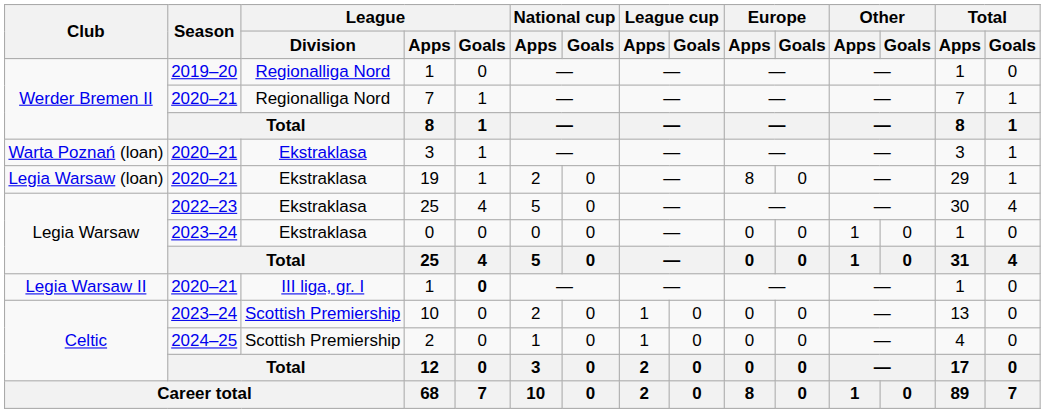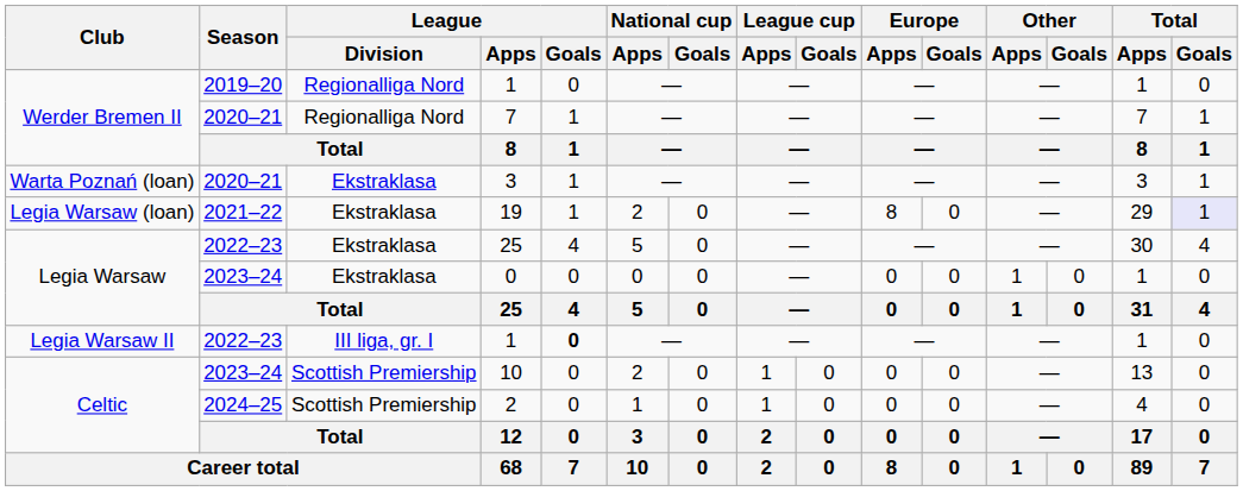 <table class="wikitable" style="text-align:center">
 <tr>
 <th rowspan="2">Club</th>
 <th rowspan="2">Season</th>
 <th colspan="3">League</th>
 <th colspan="2">National cup</th>
 <th colspan="2">League cup</th>
 <th colspan="2">Europe</th>
 <th colspan="2">Other</th>
 <th colspan="2">Total</th>
 </tr>
 <tr>
 <th>Division</th>
 <th>Apps</th>
 <th>Goals</th>
 <th>Apps</th>
 <th>Goals</th>
 <th>Apps</th>
 <th>Goals</th>
 <th>Apps</th>
 <th>Goals</th>
 <th>Apps</th>
 <th>Goals</th>
 <th>Apps</th>
 <th>Goals</th>
 </tr>
 <tr>
 <td rowspan="3"><a href='#'>Werder Bremen II</a></td>
 <td><a href='#'>2019–20</a></td>
 <td><a href='#'>Regionalliga Nord</a></td>
 <td>1</td>
 <td>0</td>
 <td colspan="2">—</td>
 <td colspan="2">—</td>
 <td colspan="2">—</td>
 <td colspan="2">—</td>
 <td>1</td>
 <td>0</td>
 </tr>
 <tr>
 <td><a href='#'>2020–21</a></td>
 <td>Regionalliga Nord</td>
 <td>7</td>
 <td>1</td>
 <td colspan="2">—</td>
 <td colspan="2">—</td>
 <td colspan="2">—</td>
 <td colspan="2">—</td>
 <td>7</td>
 <td>1</td>
 </tr>
 <tr>
 <th colspan="2">Total</th>
 <th>8</th>
 <th>1</th>
 <th colspan="2">—</th>
 <th colspan="2">—</th>
 <th colspan="2">—</th>
 <th colspan="2">—</th>
 <th>8</th>
 <th>1</th>
 </tr>
 <tr>
 <td><a href='#'>Warta Poznań</a> (loan)</td>
 <td><a href='#'>2020–21</a></td>
 <td><a href='#'>Ekstraklasa</a></td>
 <td>3</td>
 <td>1</td>
 <td colspan="2">—</td>
 <td colspan="2">—</td>
 <td colspan="2">—</td>
 <td colspan="2">—</td>
 <td>3</td>
 <td>1</td>
 </tr>
 <tr>
 <td><a href='#'>Legia Warsaw</a> (loan)</td>
-<td><a href='#'>2020–21</a></td>
+<td><a href='#'>2021–22</a></td>
 <td>Ekstraklasa</td>
 <td>19</td>
 <td>1</td>
 <td>2</td>
 <td>0</td>
 <td colspan="2">—</td>
 <td>8</td>
 <td>0</td>
 <td colspan="2">—</td>
 <td>29</td>
-<td>1</td>
+<td style="background: lavender;">1</td>
 </tr>
 <tr>
 <td rowspan="3">Legia Warsaw</td>
 <td><a href='#'>2022–23</a></td>
 <td>Ekstraklasa</td>
 <td>25</td>
 <td>4</td>
 <td>5</td>
 <td>0</td>
 <td colspan="2">—</td>
 <td colspan="2">—</td>
 <td colspan="2">—</td>
 <td>30</td>
 <td>4</td>
 </tr>
 <tr>
 <td><a href='#'>2023–24</a></td>
 <td>Ekstraklasa</td>
 <td>0</td>
 <td>0</td>
 <td>0</td>
 <td>0</td>
 <td colspan="2">—</td>
 <td>0</td>
 <td>0</td>
 <td>1</td>
 <td>0</td>
 <td>1</td>
 <td>0</td>
 </tr>
 <tr>
 <th colspan="2">Total</th>
 <th>25</th>
 <th>4</th>
 <th>5</th>
 <th>0</th>
 <th colspan="2">—</th>
 <th>0</th>
 <th>0</th>
 <th>1</th>
 <th>0</th>
 <th>31</th>
 <th>4</th>
 </tr>
 <tr>
 <td><a href='#'>Legia Warsaw II</a></td>
-<td><a href='#'>2020–21</a></td>
+<td><a href='#'>2022–23</a></td>
 <td><a href='#'>III liga, gr. I</a></td>
 <td>1</td>
 <td><strong>0</strong></td>
 <td colspan="2">—</td>
 <td colspan="2">—</td>
 <td colspan="2">—</td>
 <td colspan="2">—</td>
 <td>1</td>
 <td>0</td>
 </tr>
 <tr>
 <td rowspan="3"><a href='#'>Celtic</a></td>
 <td><a href='#'>2023–24</a></td>
 <td><a href='#'>Scottish Premiership</a></td>
 <td>10</td>
 <td>0</td>
 <td>2</td>
 <td>0</td>
 <td>1</td>
 <td>0</td>
 <td>0</td>
 <td>0</td>
 <td colspan="2">—</td>
 <td>13</td>
 <td>0</td>
 </tr>
 <tr>
 <td><a href='#'>2024–25</a></td>
 <td>Scottish Premiership</td>
 <td>2</td>
 <td>0</td>
 <td>1</td>
 <td>0</td>
 <td>1</td>
 <td>0</td>
 <td>0</td>
 <td>0</td>
 <td colspan="2">—</td>
 <td>4</td>
 <td>0</td>
 </tr>
 <tr>
 <th colspan="2">Total</th>
 <th>12</th>
 <th>0</th>
 <th>3</th>
 <th>0</th>
 <th>2</th>
 <th>0</th>
 <th>0</th>
 <th>0</th>
 <th colspan="2">—</th>
 <th>17</th>
 <th>0</th>
 </tr>
 <tr>
 <th colspan="3">Career total</th>
 <th>68</th>
 <th>7</th>
 <th>10</th>
 <th>0</th>
 <th>2</th>
 <th>0</th>
 <th>8</th>
 <th>0</th>
 <th>1</th>
 <th>0</th>
 <th>89</th>
 <th>7</th>
 </tr>
 </table>
